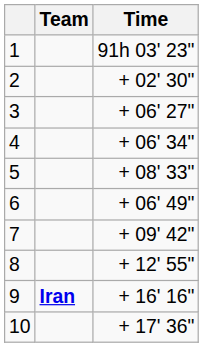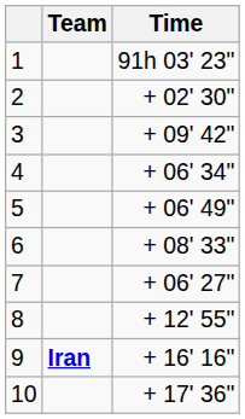 <table class=wikitable>
 <tr>
 <th></th>
 <th>Team</th>
 <th>Time</th>
 </tr>
 <tr>
 <td>1</td>
 <td></td>
 <td align=right>91h 03' 23"</td>
 </tr>
 <tr>
 <td>2</td>
 <td></td>
 <td align=right>+ 02' 30"</td>
 </tr>
 <tr>
 <td>3</td>
 <td></td>
-<td align=right>+ 06' 27"</td>
+<td align=right>+ 09' 42"</td>
 </tr>
 <tr>
 <td>4</td>
 <td></td>
 <td align=right>+ 06' 34"</td>
 </tr>
 <tr>
 <td>5</td>
 <td></td>
-<td align=right>+ 08' 33"</td>
+<td align=right>+ 06' 49"</td>
 </tr>
 <tr>
 <td>6</td>
 <td></td>
-<td align=right>+ 06' 49"</td>
+<td align=right>+ 08' 33"</td>
 </tr>
 <tr>
 <td>7</td>
 <td></td>
-<td align=right>+ 09' 42"</td>
+<td align=right>+ 06' 27"</td>
 </tr>
 <tr>
 <td>8</td>
 <td></td>
 <td align=right>+ 12' 55"</td>
 </tr>
 <tr>
 <td>9</td>
 <td><strong><a href='#'>Iran</a></strong></td>
 <td align=right>+ 16' 16"</td>
 </tr>
 <tr>
 <td>10</td>
 <td></td>
 <td align=right>+ 17' 36"</td>
 </tr>
 </table>
